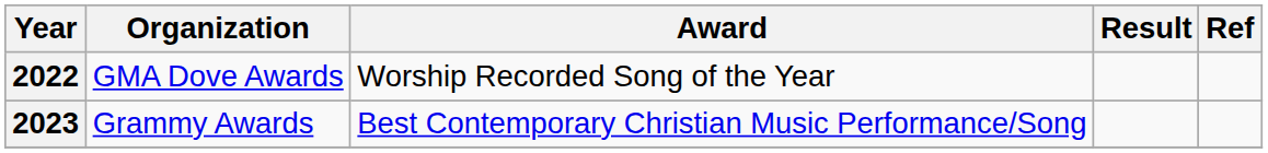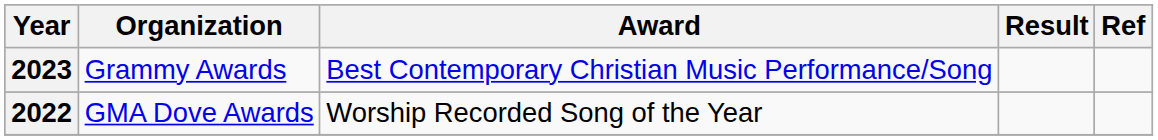 <table class="wikitable plainrowheaders">
 <tr>
 <th>Year</th>
 <th>Organization</th>
 <th>Award</th>
 <th>Result</th>
 <th>Ref</th>
 </tr>
 <tr>
+<th scope="row">2023</th>
+<td><a href='#'>Grammy Awards</a></td>
+<td><a href='#'>Best Contemporary Christian Music Performance/Song</a></td>
+<td></td>
+<td></td>
+</tr>
+<tr>
 <th scope="row">2022</th>
 <td><a href='#'>GMA Dove Awards</a></td>
 <td>Worship Recorded Song of the Year</td>
 <td></td>
 <td></td>
 </tr>
 <tr>
-<th scope="row">2023</th>
-<td><a href='#'>Grammy Awards</a></td>
-<td><a href='#'>Best Contemporary Christian Music Performance/Song</a></td>
-<td></td>
-<td></td>
-</tr>
-<tr>
 </tr>
 </table>
